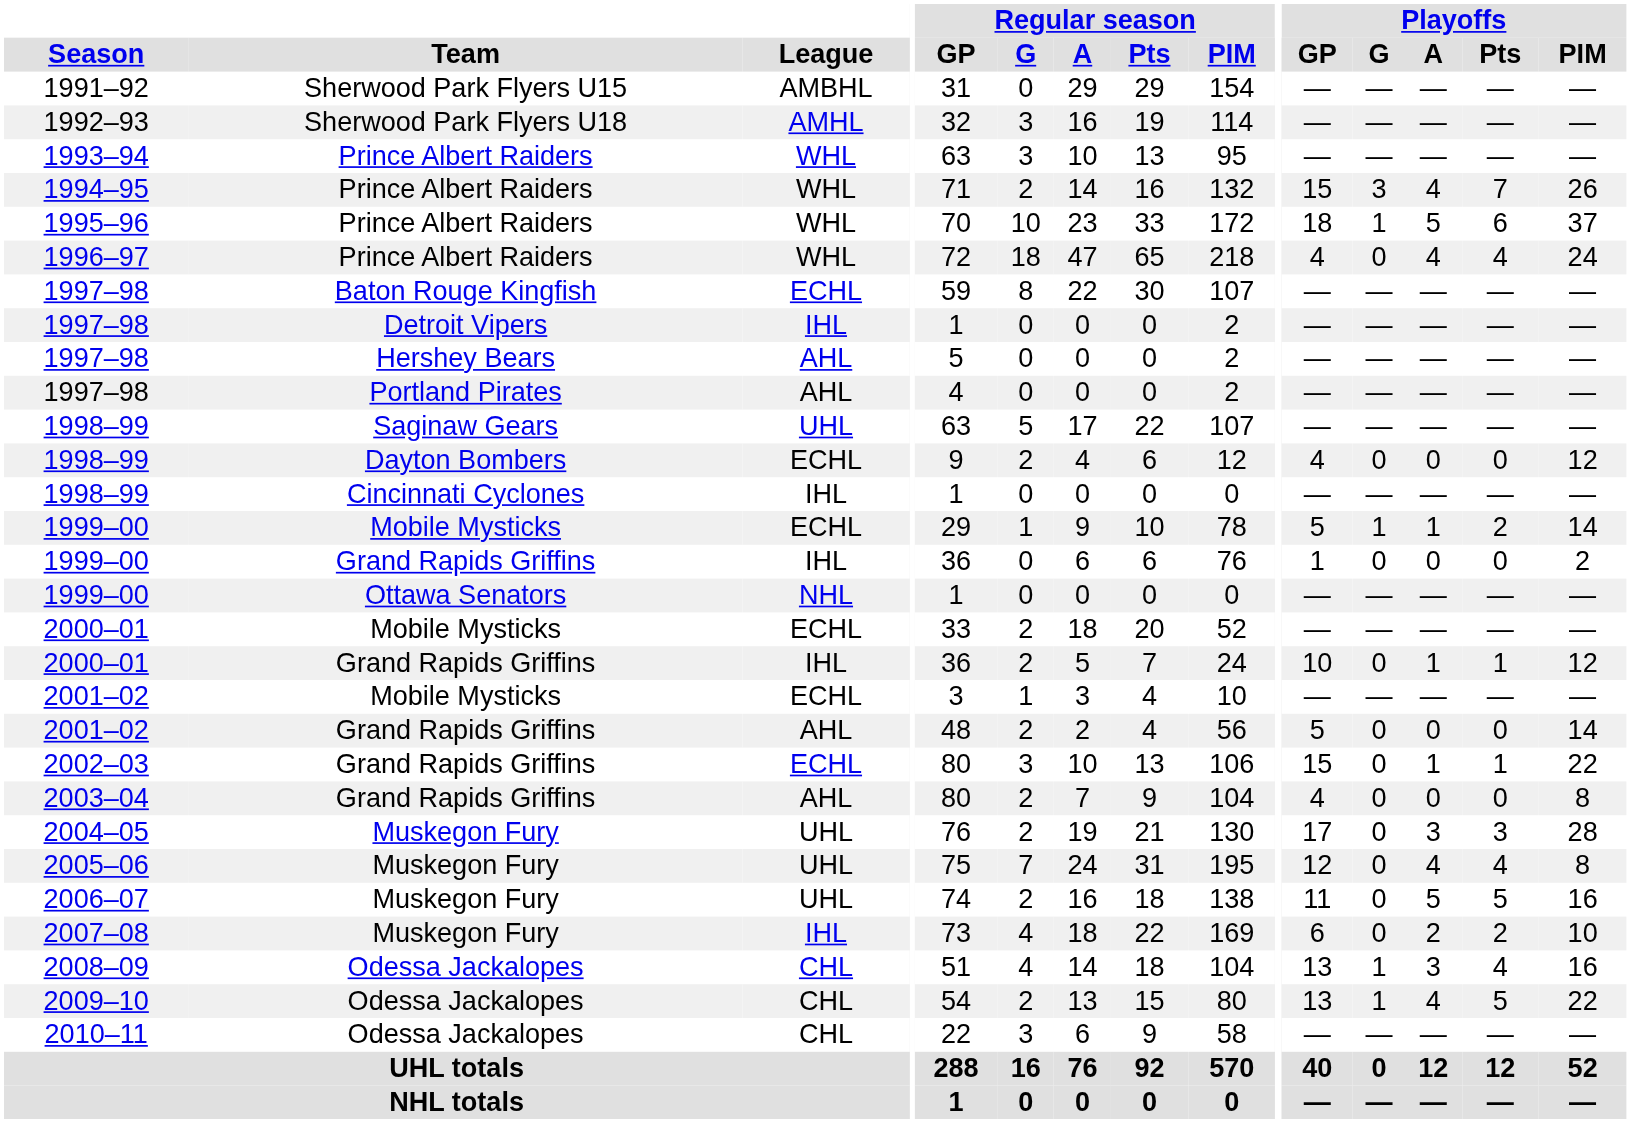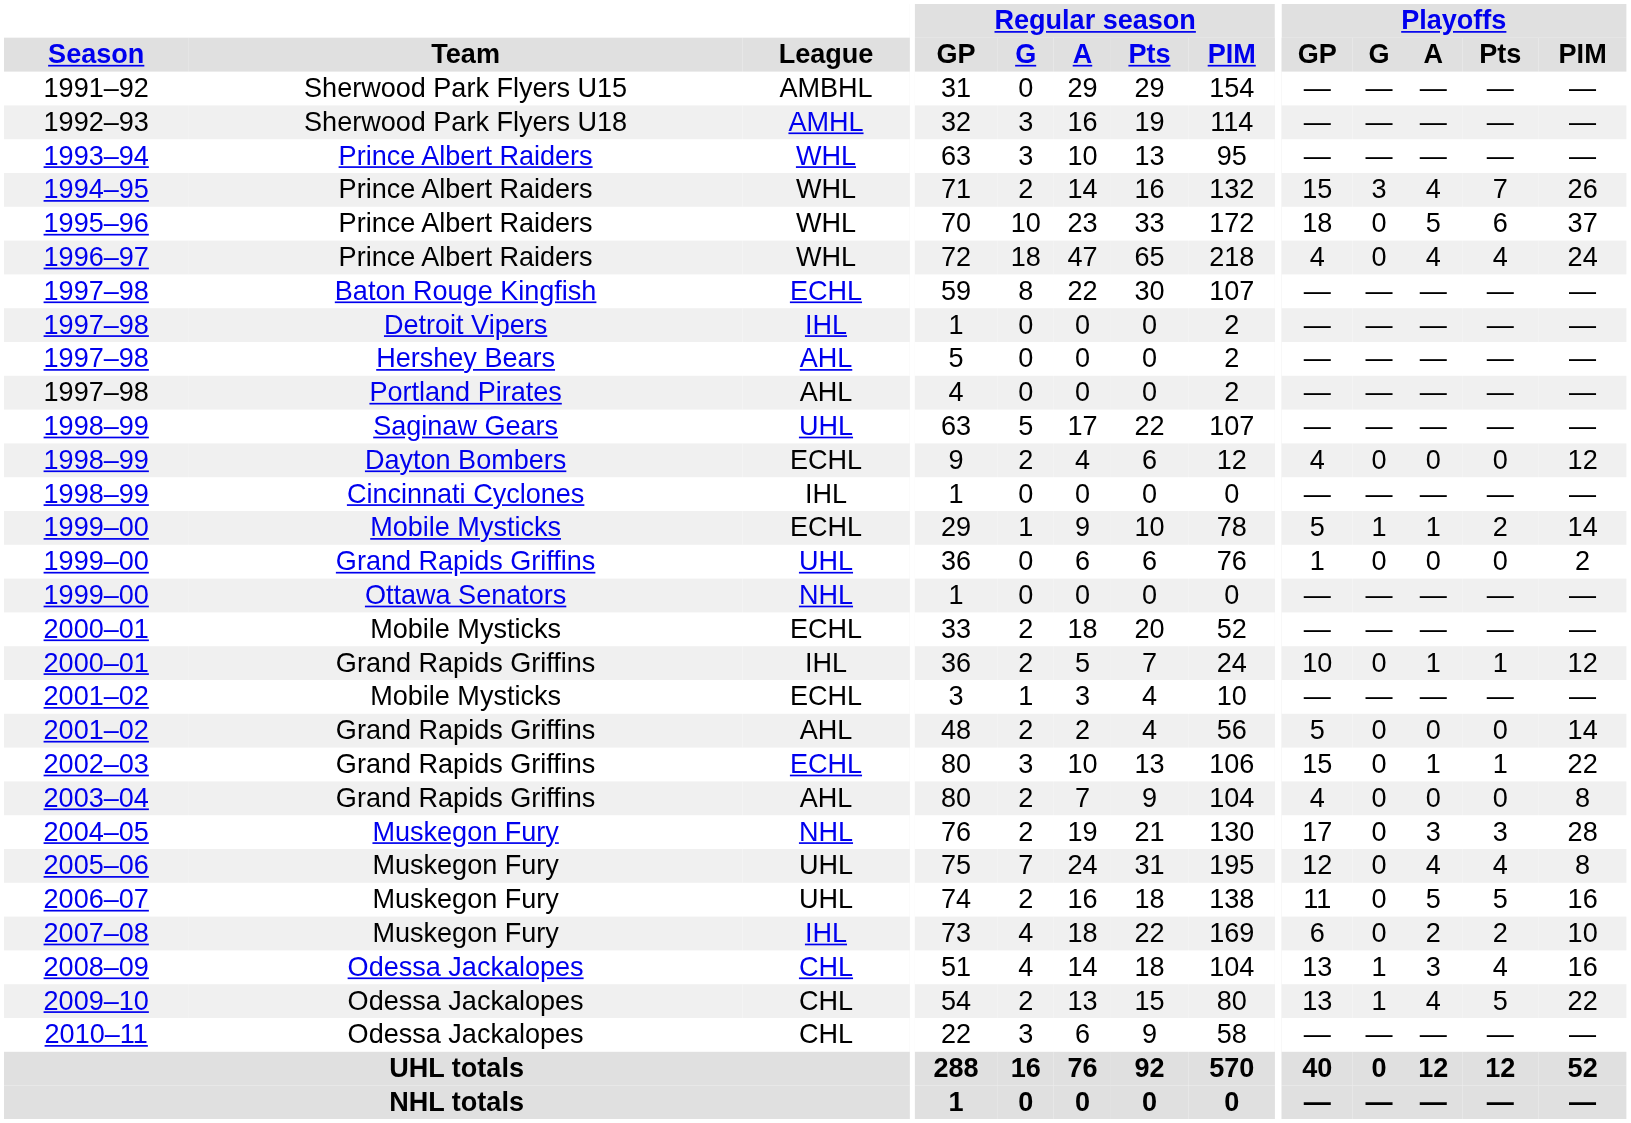 <table border="0" cellpadding="1" cellspacing="0" style="text-align:center; width:60em">
 <tr bgcolor="#e0e0e0">
 <th colspan="3" bgcolor="#ffffff"></th>
 <th rowspan="100" bgcolor="#ffffff"></th>
 <th colspan="5"><a href='#'>Regular season</a></th>
 <th rowspan="100" bgcolor="#ffffff"></th>
 <th colspan="5"><a href='#'>Playoffs</a></th>
 </tr>
 <tr bgcolor="#e0e0e0">
 <th><a href='#'>Season</a></th>
 <th>Team</th>
 <th>League</th>
 <th>GP</th>
 <th><a href='#'>G</a></th>
 <th><a href='#'>A</a></th>
 <th><a href='#'>Pts</a></th>
 <th><a href='#'>PIM</a></th>
 <th>GP</th>
 <th>G</th>
 <th>A</th>
 <th>Pts</th>
 <th>PIM</th>
 </tr>
 <tr>
 <td>1991–92</td>
 <td>Sherwood Park Flyers U15</td>
 <td>AMBHL</td>
 <td>31</td>
 <td>0</td>
 <td>29</td>
 <td>29</td>
 <td>154</td>
 <td>—</td>
 <td>—</td>
 <td>—</td>
 <td>—</td>
 <td>—</td>
 </tr>
 <tr bgcolor="#f0f0f0">
 <td>1992–93</td>
 <td>Sherwood Park Flyers U18</td>
 <td><a href='#'>AMHL</a></td>
 <td>32</td>
 <td>3</td>
 <td>16</td>
 <td>19</td>
 <td>114</td>
 <td>—</td>
 <td>—</td>
 <td>—</td>
 <td>—</td>
 <td>—</td>
 </tr>
 <tr>
 <td><a href='#'>1993–94</a></td>
 <td><a href='#'>Prince Albert Raiders</a></td>
 <td><a href='#'>WHL</a></td>
 <td>63</td>
 <td>3</td>
 <td>10</td>
 <td>13</td>
 <td>95</td>
 <td>—</td>
 <td>—</td>
 <td>—</td>
 <td>—</td>
 <td>—</td>
 </tr>
 <tr bgcolor="#f0f0f0">
 <td><a href='#'>1994–95</a></td>
 <td>Prince Albert Raiders</td>
 <td>WHL</td>
 <td>71</td>
 <td>2</td>
 <td>14</td>
 <td>16</td>
 <td>132</td>
 <td>15</td>
 <td>3</td>
 <td>4</td>
 <td>7</td>
 <td>26</td>
 </tr>
 <tr>
 <td><a href='#'>1995–96</a></td>
 <td>Prince Albert Raiders</td>
 <td>WHL</td>
 <td>70</td>
 <td>10</td>
 <td>23</td>
 <td>33</td>
 <td>172</td>
 <td>18</td>
-<td>1</td>
+<td>0</td>
 <td>5</td>
 <td>6</td>
 <td>37</td>
 </tr>
 <tr bgcolor="#f0f0f0">
 <td><a href='#'>1996–97</a></td>
 <td>Prince Albert Raiders</td>
 <td>WHL</td>
 <td>72</td>
 <td>18</td>
 <td>47</td>
 <td>65</td>
 <td>218</td>
 <td>4</td>
 <td>0</td>
 <td>4</td>
 <td>4</td>
 <td>24</td>
 </tr>
 <tr>
 <td><a href='#'>1997–98</a></td>
 <td><a href='#'>Baton Rouge Kingfish</a></td>
 <td><a href='#'>ECHL</a></td>
 <td>59</td>
 <td>8</td>
 <td>22</td>
 <td>30</td>
 <td>107</td>
 <td>—</td>
 <td>—</td>
 <td>—</td>
 <td>—</td>
 <td>—</td>
 </tr>
 <tr bgcolor="#f0f0f0">
 <td><a href='#'>1997–98</a></td>
 <td><a href='#'>Detroit Vipers</a></td>
 <td><a href='#'>IHL</a></td>
 <td>1</td>
 <td>0</td>
 <td>0</td>
 <td>0</td>
 <td>2</td>
 <td>—</td>
 <td>—</td>
 <td>—</td>
 <td>—</td>
 <td>—</td>
 </tr>
 <tr>
 <td><a href='#'>1997–98</a></td>
 <td><a href='#'>Hershey Bears</a></td>
 <td><a href='#'>AHL</a></td>
 <td>5</td>
 <td>0</td>
 <td>0</td>
 <td>0</td>
 <td>2</td>
 <td>—</td>
 <td>—</td>
 <td>—</td>
 <td>—</td>
 <td>—</td>
 </tr>
 <tr bgcolor="#f0f0f0">
 <td>1997–98</td>
 <td><a href='#'>Portland Pirates</a></td>
 <td>AHL</td>
 <td>4</td>
 <td>0</td>
 <td>0</td>
 <td>0</td>
 <td>2</td>
 <td>—</td>
 <td>—</td>
 <td>—</td>
 <td>—</td>
 <td>—</td>
 </tr>
 <tr>
 <td><a href='#'>1998–99</a></td>
 <td><a href='#'>Saginaw Gears</a></td>
 <td><a href='#'>UHL</a></td>
 <td>63</td>
 <td>5</td>
 <td>17</td>
 <td>22</td>
 <td>107</td>
 <td>—</td>
 <td>—</td>
 <td>—</td>
 <td>—</td>
 <td>—</td>
 </tr>
 <tr bgcolor="#f0f0f0">
 <td><a href='#'>1998–99</a></td>
 <td><a href='#'>Dayton Bombers</a></td>
 <td>ECHL</td>
 <td>9</td>
 <td>2</td>
 <td>4</td>
 <td>6</td>
 <td>12</td>
 <td>4</td>
 <td>0</td>
 <td>0</td>
 <td>0</td>
 <td>12</td>
 </tr>
 <tr>
 <td><a href='#'>1998–99</a></td>
 <td><a href='#'>Cincinnati Cyclones</a></td>
 <td>IHL</td>
 <td>1</td>
 <td>0</td>
 <td>0</td>
 <td>0</td>
 <td>0</td>
 <td>—</td>
 <td>—</td>
 <td>—</td>
 <td>—</td>
 <td>—</td>
 </tr>
 <tr bgcolor="#f0f0f0">
 <td><a href='#'>1999–00</a></td>
 <td><a href='#'>Mobile Mysticks</a></td>
 <td>ECHL</td>
 <td>29</td>
 <td>1</td>
 <td>9</td>
 <td>10</td>
 <td>78</td>
 <td>5</td>
 <td>1</td>
 <td>1</td>
 <td>2</td>
 <td>14</td>
 </tr>
 <tr>
 <td><a href='#'>1999–00</a></td>
 <td><a href='#'>Grand Rapids Griffins</a></td>
-<td>IHL</td>
+<td><a href='#'>UHL</a></td>
 <td>36</td>
 <td>0</td>
 <td>6</td>
 <td>6</td>
 <td>76</td>
 <td>1</td>
 <td>0</td>
 <td>0</td>
 <td>0</td>
 <td>2</td>
 </tr>
 <tr bgcolor="#f0f0f0">
 <td><a href='#'>1999–00</a></td>
 <td><a href='#'>Ottawa Senators</a></td>
 <td><a href='#'>NHL</a></td>
 <td>1</td>
 <td>0</td>
 <td>0</td>
 <td>0</td>
 <td>0</td>
 <td>—</td>
 <td>—</td>
 <td>—</td>
 <td>—</td>
 <td>—</td>
 </tr>
 <tr>
 <td><a href='#'>2000–01</a></td>
 <td>Mobile Mysticks</td>
 <td>ECHL</td>
 <td>33</td>
 <td>2</td>
 <td>18</td>
 <td>20</td>
 <td>52</td>
 <td>—</td>
 <td>—</td>
 <td>—</td>
 <td>—</td>
 <td>—</td>
 </tr>
 <tr bgcolor="#f0f0f0">
 <td><a href='#'>2000–01</a></td>
 <td>Grand Rapids Griffins</td>
 <td>IHL</td>
 <td>36</td>
 <td>2</td>
 <td>5</td>
 <td>7</td>
 <td>24</td>
 <td>10</td>
 <td>0</td>
 <td>1</td>
 <td>1</td>
 <td>12</td>
 </tr>
 <tr>
 <td><a href='#'>2001–02</a></td>
 <td>Mobile Mysticks</td>
 <td>ECHL</td>
 <td>3</td>
 <td>1</td>
 <td>3</td>
 <td>4</td>
 <td>10</td>
 <td>—</td>
 <td>—</td>
 <td>—</td>
 <td>—</td>
 <td>—</td>
 </tr>
 <tr bgcolor="#f0f0f0">
 <td><a href='#'>2001–02</a></td>
 <td>Grand Rapids Griffins</td>
 <td>AHL</td>
 <td>48</td>
 <td>2</td>
 <td>2</td>
 <td>4</td>
 <td>56</td>
 <td>5</td>
 <td>0</td>
 <td>0</td>
 <td>0</td>
 <td>14</td>
 </tr>
 <tr>
 <td><a href='#'>2002–03</a></td>
 <td>Grand Rapids Griffins</td>
 <td><a href='#'>ECHL</a></td>
 <td>80</td>
 <td>3</td>
 <td>10</td>
 <td>13</td>
 <td>106</td>
 <td>15</td>
 <td>0</td>
 <td>1</td>
 <td>1</td>
 <td>22</td>
 </tr>
 <tr bgcolor="#f0f0f0">
 <td><a href='#'>2003–04</a></td>
 <td>Grand Rapids Griffins</td>
 <td>AHL</td>
 <td>80</td>
 <td>2</td>
 <td>7</td>
 <td>9</td>
 <td>104</td>
 <td>4</td>
 <td>0</td>
 <td>0</td>
 <td>0</td>
 <td>8</td>
 </tr>
 <tr>
 <td><a href='#'>2004–05</a></td>
 <td><a href='#'>Muskegon Fury</a></td>
-<td>UHL</td>
+<td><a href='#'>NHL</a></td>
 <td>76</td>
 <td>2</td>
 <td>19</td>
 <td>21</td>
 <td>130</td>
 <td>17</td>
 <td>0</td>
 <td>3</td>
 <td>3</td>
 <td>28</td>
 </tr>
 <tr bgcolor="#f0f0f0">
 <td><a href='#'>2005–06</a></td>
 <td>Muskegon Fury</td>
 <td>UHL</td>
 <td>75</td>
 <td>7</td>
 <td>24</td>
 <td>31</td>
 <td>195</td>
 <td>12</td>
 <td>0</td>
 <td>4</td>
 <td>4</td>
 <td>8</td>
 </tr>
 <tr>
 <td><a href='#'>2006–07</a></td>
 <td>Muskegon Fury</td>
 <td>UHL</td>
 <td>74</td>
 <td>2</td>
 <td>16</td>
 <td>18</td>
 <td>138</td>
 <td>11</td>
 <td>0</td>
 <td>5</td>
 <td>5</td>
 <td>16</td>
 </tr>
 <tr bgcolor="#f0f0f0">
 <td><a href='#'>2007–08</a></td>
 <td>Muskegon Fury</td>
 <td><a href='#'>IHL</a></td>
 <td>73</td>
 <td>4</td>
 <td>18</td>
 <td>22</td>
 <td>169</td>
 <td>6</td>
 <td>0</td>
 <td>2</td>
 <td>2</td>
 <td>10</td>
 </tr>
 <tr>
 <td><a href='#'>2008–09</a></td>
 <td><a href='#'>Odessa Jackalopes</a></td>
 <td><a href='#'>CHL</a></td>
 <td>51</td>
 <td>4</td>
 <td>14</td>
 <td>18</td>
 <td>104</td>
 <td>13</td>
 <td>1</td>
 <td>3</td>
 <td>4</td>
 <td>16</td>
 </tr>
 <tr bgcolor="#f0f0f0">
 <td><a href='#'>2009–10</a></td>
 <td>Odessa Jackalopes</td>
 <td>CHL</td>
 <td>54</td>
 <td>2</td>
 <td>13</td>
 <td>15</td>
 <td>80</td>
 <td>13</td>
 <td>1</td>
 <td>4</td>
 <td>5</td>
 <td>22</td>
 </tr>
 <tr>
 <td><a href='#'>2010–11</a></td>
 <td>Odessa Jackalopes</td>
 <td>CHL</td>
 <td>22</td>
 <td>3</td>
 <td>6</td>
 <td>9</td>
 <td>58</td>
 <td>—</td>
 <td>—</td>
 <td>—</td>
 <td>—</td>
 <td>—</td>
 </tr>
 <tr bgcolor="#e0e0e0">
 <th colspan="3">UHL totals</th>
 <th>288</th>
 <th>16</th>
 <th>76</th>
 <th>92</th>
 <th>570</th>
 <th>40</th>
 <th>0</th>
 <th>12</th>
 <th>12</th>
 <th>52</th>
 </tr>
 <tr bgcolor="#e0e0e0">
 <th colspan="3">NHL totals</th>
 <th>1</th>
 <th>0</th>
 <th>0</th>
 <th>0</th>
 <th>0</th>
 <th>—</th>
 <th>—</th>
 <th>—</th>
 <th>—</th>
 <th>—</th>
 </tr>
 </table>
